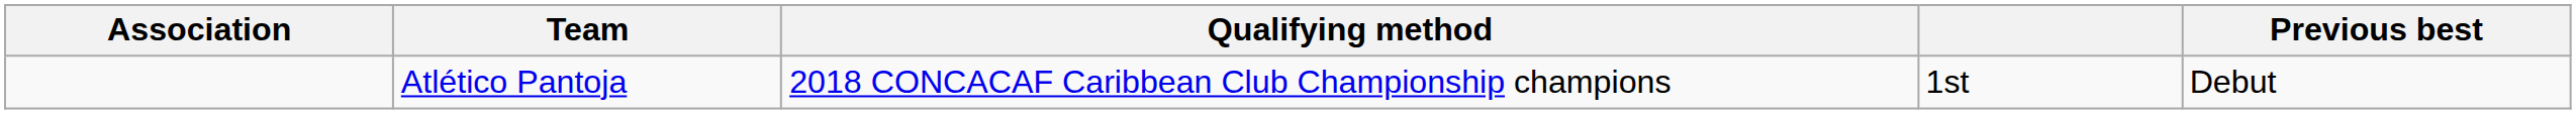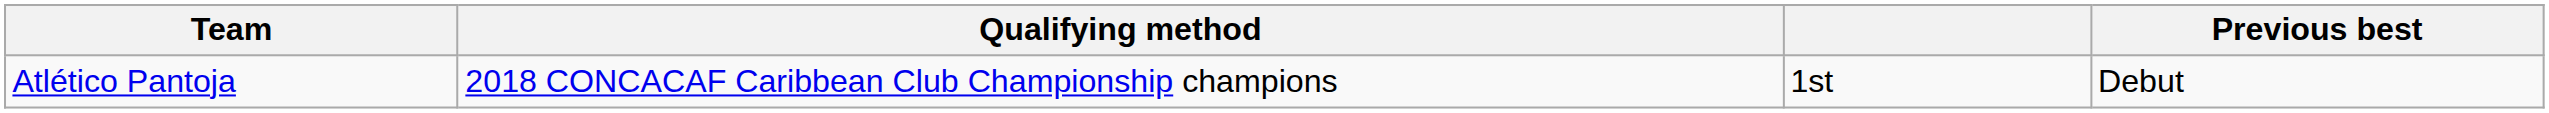 <table class="wikitable" style="table-layout:fixed;width:100%;">
 <tr>
-<th width=15%>Association</th>
 <th width=15%>Team</th>
 <th width=45%>Qualifying method</th>
 <th width=10%> </th>
 <th width=15%>Previous best </th>
 </tr>
 <tr>
-<td></td>
 <td><a href='#'>Atlético Pantoja</a></td>
 <td><a href='#'>2018 CONCACAF Caribbean Club Championship</a> champions</td>
 <td>1st</td>
 <td>Debut</td>
 </tr>
 </table>
